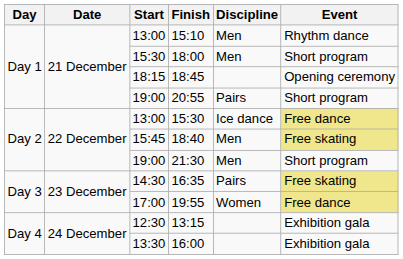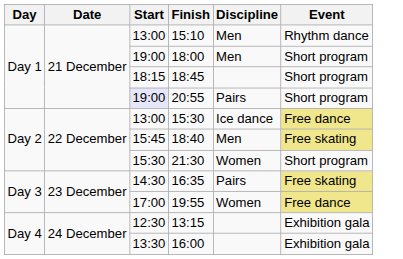 <table class="wikitable">
 <tr>
 <th>Day</th>
 <th>Date</th>
 <th>Start</th>
 <th>Finish</th>
 <th>Discipline</th>
 <th>Event</th>
 </tr>
 <tr>
 <td rowspan=4>Day 1</td>
 <td rowspan=4>21 December</td>
 <td>13:00</td>
 <td>15:10</td>
 <td>Men</td>
 <td>Rhythm dance</td>
 </tr>
 <tr>
-<td>15:30</td>
+<td>19:00</td>
 <td>18:00</td>
 <td>Men</td>
 <td>Short program</td>
 </tr>
 <tr>
 <td>18:15</td>
 <td>18:45</td>
 <td></td>
-<td>Opening ceremony</td>
+<td>Short program</td>
 </tr>
 <tr>
-<td>19:00</td>
+<td style="background: lavender;">19:00</td>
 <td>20:55</td>
 <td>Pairs</td>
 <td>Short program</td>
 </tr>
 <tr>
 <td rowspan=3>Day 2</td>
 <td rowspan=3>22 December</td>
 <td>13:00</td>
 <td>15:30</td>
 <td>Ice dance</td>
 <td bgcolor=#f0e68c>Free dance</td>
 </tr>
 <tr>
 <td>15:45</td>
 <td>18:40</td>
 <td>Men</td>
 <td bgcolor=#f0e68c>Free skating</td>
 </tr>
 <tr>
-<td>19:00</td>
+<td>15:30</td>
 <td>21:30</td>
-<td>Men</td>
+<td>Women</td>
 <td>Short program</td>
 </tr>
 <tr>
 <td rowspan=2>Day 3</td>
 <td rowspan=2>23 December</td>
 <td>14:30</td>
 <td>16:35</td>
 <td>Pairs</td>
 <td bgcolor=#f0e68c>Free skating</td>
 </tr>
 <tr>
 <td>17:00</td>
 <td>19:55</td>
 <td>Women</td>
 <td bgcolor=#f0e68c>Free dance</td>
 </tr>
 <tr>
 <td rowspan=2>Day 4</td>
 <td rowspan=2>24 December</td>
 <td>12:30</td>
 <td>13:15</td>
 <td></td>
 <td>Exhibition gala</td>
 </tr>
 <tr>
 <td>13:30</td>
 <td>16:00</td>
 <td></td>
 <td>Exhibition gala</td>
 </tr>
 </table>
